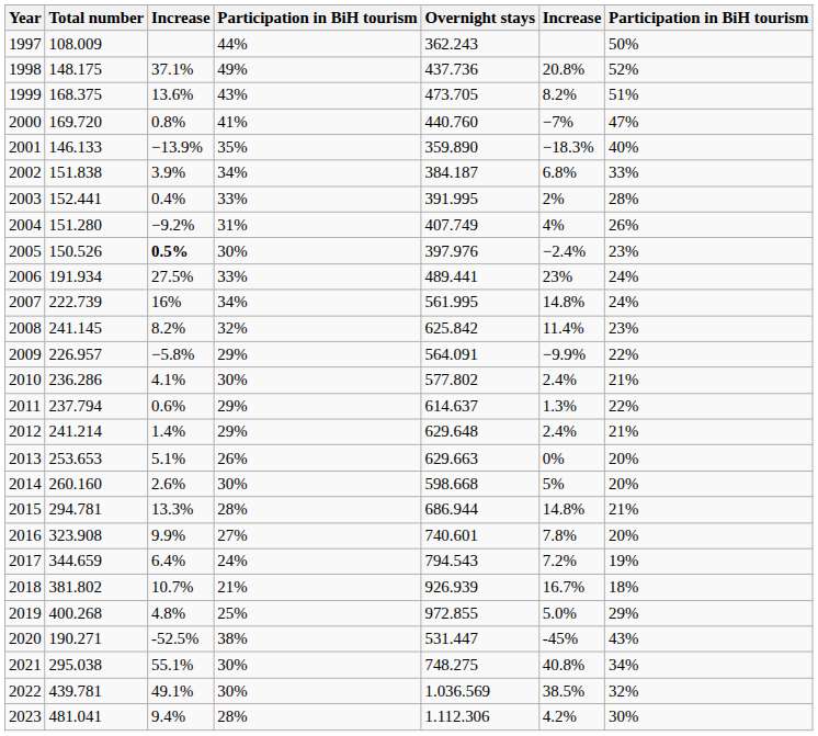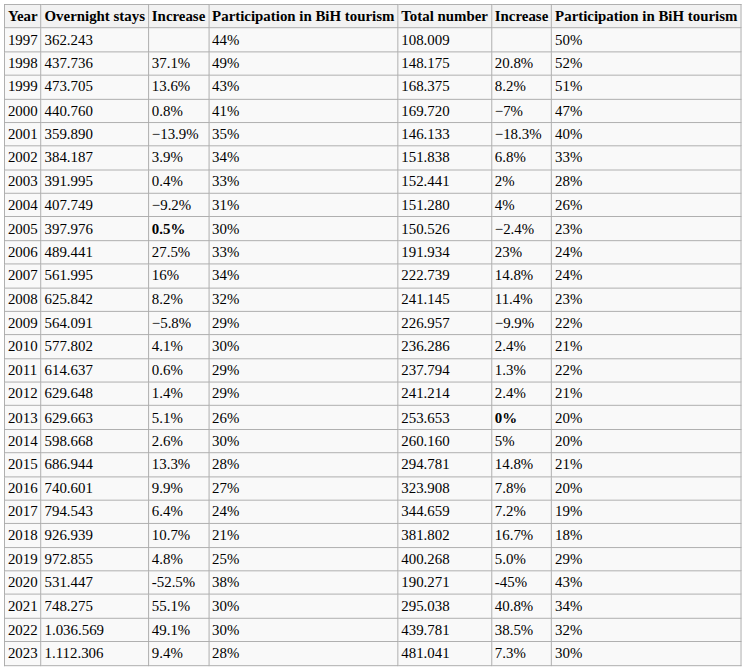 <table class="wikitable">
 <tr>
 <th>Year</th>
-<th>Total number</th>
+<th>Overnight stays</th>
 <th>Increase</th>
 <th>Participation in BiH tourism</th>
-<th>Overnight stays</th>
+<th>Total number</th>
 <th>Increase</th>
 <th>Participation in BiH tourism</th>
 </tr>
 <tr>
 <td>1997</td>
-<td>108.009</td>
+<td>362.243</td>
 <td></td>
 <td>44%</td>
-<td>362.243</td>
+<td>108.009</td>
 <td></td>
 <td>50%</td>
 </tr>
 <tr>
 <td>1998</td>
-<td>148.175</td>
+<td>437.736</td>
 <td>37.1%</td>
 <td>49%</td>
-<td>437.736</td>
+<td>148.175</td>
 <td>20.8%</td>
 <td>52%</td>
 </tr>
 <tr>
 <td>1999</td>
-<td>168.375</td>
+<td>473.705</td>
 <td>13.6%</td>
 <td>43%</td>
-<td>473.705</td>
+<td>168.375</td>
 <td>8.2%</td>
 <td>51%</td>
 </tr>
 <tr>
 <td>2000</td>
-<td>169.720</td>
+<td>440.760</td>
 <td>0.8%</td>
 <td>41%</td>
-<td>440.760</td>
+<td>169.720</td>
 <td>−7%</td>
 <td>47%</td>
 </tr>
 <tr>
 <td>2001</td>
-<td>146.133</td>
+<td>359.890</td>
 <td>−13.9%</td>
 <td>35%</td>
-<td>359.890</td>
+<td>146.133</td>
 <td>−18.3%</td>
 <td>40%</td>
 </tr>
 <tr>
 <td>2002</td>
-<td>151.838</td>
+<td>384.187</td>
 <td>3.9%</td>
 <td>34%</td>
-<td>384.187</td>
+<td>151.838</td>
 <td>6.8%</td>
 <td>33%</td>
 </tr>
 <tr>
 <td>2003</td>
-<td>152.441</td>
+<td>391.995</td>
 <td>0.4%</td>
 <td>33%</td>
-<td>391.995</td>
+<td>152.441</td>
 <td>2%</td>
 <td>28%</td>
 </tr>
 <tr>
 <td>2004</td>
-<td>151.280</td>
+<td>407.749</td>
 <td>−9.2%</td>
 <td>31%</td>
-<td>407.749</td>
+<td>151.280</td>
 <td>4%</td>
 <td>26%</td>
 </tr>
 <tr>
 <td>2005</td>
-<td>150.526</td>
+<td>397.976</td>
 <td><strong>0.5%</strong></td>
 <td>30%</td>
-<td>397.976</td>
+<td>150.526</td>
 <td>−2.4%</td>
 <td>23%</td>
 </tr>
 <tr>
 <td>2006</td>
-<td>191.934</td>
+<td>489.441</td>
 <td>27.5%</td>
 <td>33%</td>
-<td>489.441</td>
+<td>191.934</td>
 <td>23%</td>
 <td>24%</td>
 </tr>
 <tr>
 <td>2007</td>
-<td>222.739</td>
+<td>561.995</td>
 <td>16%</td>
 <td>34%</td>
-<td>561.995</td>
+<td>222.739</td>
 <td>14.8%</td>
 <td>24%</td>
 </tr>
 <tr>
 <td>2008</td>
-<td>241.145</td>
+<td>625.842</td>
 <td>8.2%</td>
 <td>32%</td>
-<td>625.842</td>
+<td>241.145</td>
 <td>11.4%</td>
 <td>23%</td>
 </tr>
 <tr>
 <td>2009</td>
-<td>226.957</td>
+<td>564.091</td>
 <td>−5.8%</td>
 <td>29%</td>
-<td>564.091</td>
+<td>226.957</td>
 <td>−9.9%</td>
 <td>22%</td>
 </tr>
 <tr>
 <td>2010</td>
-<td>236.286</td>
+<td>577.802</td>
 <td>4.1%</td>
 <td>30%</td>
-<td>577.802</td>
+<td>236.286</td>
 <td>2.4%</td>
 <td>21%</td>
 </tr>
 <tr>
 <td>2011</td>
-<td>237.794</td>
+<td>614.637</td>
 <td>0.6%</td>
 <td>29%</td>
-<td>614.637</td>
+<td>237.794</td>
 <td>1.3%</td>
 <td>22%</td>
 </tr>
 <tr>
 <td>2012</td>
-<td>241.214</td>
+<td>629.648</td>
 <td>1.4%</td>
 <td>29%</td>
-<td>629.648</td>
+<td>241.214</td>
 <td>2.4%</td>
 <td>21%</td>
 </tr>
 <tr>
 <td>2013</td>
-<td>253.653</td>
+<td>629.663</td>
 <td>5.1%</td>
 <td>26%</td>
-<td>629.663</td>
-<td>0%</td>
+<td>253.653</td>
+<td><strong>0%</strong></td>
 <td>20%</td>
 </tr>
 <tr>
 <td>2014</td>
-<td>260.160</td>
+<td>598.668</td>
 <td>2.6%</td>
 <td>30%</td>
-<td>598.668</td>
+<td>260.160</td>
 <td>5%</td>
 <td>20%</td>
 </tr>
 <tr>
 <td>2015</td>
-<td>294.781</td>
+<td>686.944</td>
 <td>13.3%</td>
 <td>28%</td>
-<td>686.944</td>
+<td>294.781</td>
 <td>14.8%</td>
 <td>21%</td>
 </tr>
 <tr>
 <td>2016</td>
-<td>323.908</td>
+<td>740.601</td>
 <td>9.9%</td>
 <td>27%</td>
-<td>740.601</td>
+<td>323.908</td>
 <td>7.8%</td>
 <td>20%</td>
 </tr>
 <tr>
 <td>2017</td>
-<td>344.659</td>
+<td>794.543</td>
 <td>6.4%</td>
 <td>24%</td>
-<td>794.543</td>
+<td>344.659</td>
 <td>7.2%</td>
 <td>19%</td>
 </tr>
 <tr>
 <td>2018</td>
-<td>381.802</td>
+<td>926.939</td>
 <td>10.7%</td>
 <td>21%</td>
-<td>926.939</td>
+<td>381.802</td>
 <td>16.7%</td>
 <td>18%</td>
 </tr>
 <tr>
 <td>2019</td>
-<td>400.268</td>
+<td>972.855</td>
 <td>4.8%</td>
 <td>25%</td>
-<td>972.855</td>
+<td>400.268</td>
 <td>5.0%</td>
 <td>29%</td>
 </tr>
 <tr>
 <td>2020</td>
-<td>190.271</td>
+<td>531.447</td>
 <td>-52.5%</td>
 <td>38%</td>
-<td>531.447</td>
+<td>190.271</td>
 <td>-45%</td>
 <td>43%</td>
 </tr>
 <tr>
 <td>2021</td>
-<td>295.038</td>
+<td>748.275</td>
 <td>55.1%</td>
 <td>30%</td>
-<td>748.275</td>
+<td>295.038</td>
 <td>40.8%</td>
 <td>34%</td>
 </tr>
 <tr>
 <td>2022</td>
-<td>439.781</td>
+<td>1.036.569</td>
 <td>49.1%</td>
 <td>30%</td>
-<td>1.036.569</td>
+<td>439.781</td>
 <td>38.5%</td>
 <td>32%</td>
 </tr>
 <tr>
 <td>2023</td>
-<td>481.041</td>
+<td>1.112.306</td>
 <td>9.4%</td>
 <td>28%</td>
-<td>1.112.306</td>
-<td>4.2%</td>
+<td>481.041</td>
+<td>7.3%</td>
 <td>30%</td>
 </tr>
 </table>
